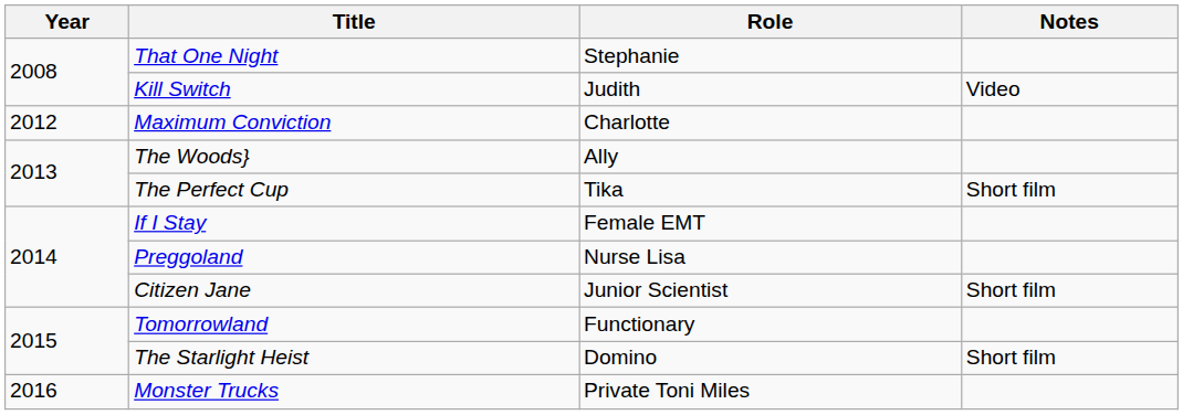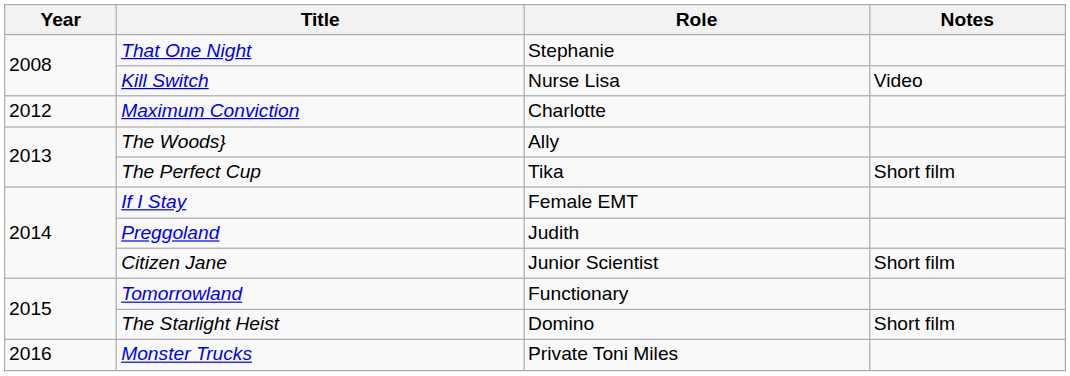 <table class="wikitable sortable" width=70%>
 <tr>
 <th>Year</th>
 <th>Title</th>
 <th>Role</th>
 <th class="unsortable">Notes</th>
 </tr>
 <tr>
 <td rowspan=2>2008</td>
 <td><em><a href='#'>That One Night</a></em></td>
 <td>Stephanie</td>
 <td></td>
 </tr>
 <tr>
 <td><em><a href='#'>Kill Switch</a></em></td>
-<td>Judith</td>
+<td>Nurse Lisa</td>
 <td>Video</td>
 </tr>
 <tr>
 <td>2012</td>
 <td><em><a href='#'>Maximum Conviction</a></em></td>
 <td>Charlotte</td>
 <td></td>
 </tr>
 <tr>
 <td rowspan=2>2013</td>
 <td data-sort-value="Woods, The"><em>The Woods}</em></td>
 <td>Ally</td>
 <td></td>
 </tr>
 <tr>
 <td data-sort-value="Perfect Cup, The"><em>The Perfect Cup</em></td>
 <td>Tika</td>
 <td>Short film</td>
 </tr>
 <tr>
 <td rowspan=3>2014</td>
 <td><em><a href='#'>If I Stay</a></em></td>
 <td>Female EMT</td>
 <td></td>
 </tr>
 <tr>
 <td><em><a href='#'>Preggoland</a></em></td>
-<td>Nurse Lisa</td>
+<td>Judith</td>
 <td></td>
 </tr>
 <tr>
 <td><em>Citizen Jane</em></td>
 <td>Junior Scientist</td>
 <td>Short film</td>
 </tr>
 <tr>
 <td rowspan=2>2015</td>
 <td><em><a href='#'>Tomorrowland</a></em></td>
 <td>Functionary</td>
 <td></td>
 </tr>
 <tr>
 <td data-sort-value="Starlight Heist, The"><em>The Starlight Heist</em></td>
 <td>Domino</td>
 <td>Short film</td>
 </tr>
 <tr>
 <td>2016</td>
 <td><em><a href='#'>Monster Trucks</a></em></td>
 <td>Private Toni Miles</td>
 <td></td>
 </tr>
 </table>
